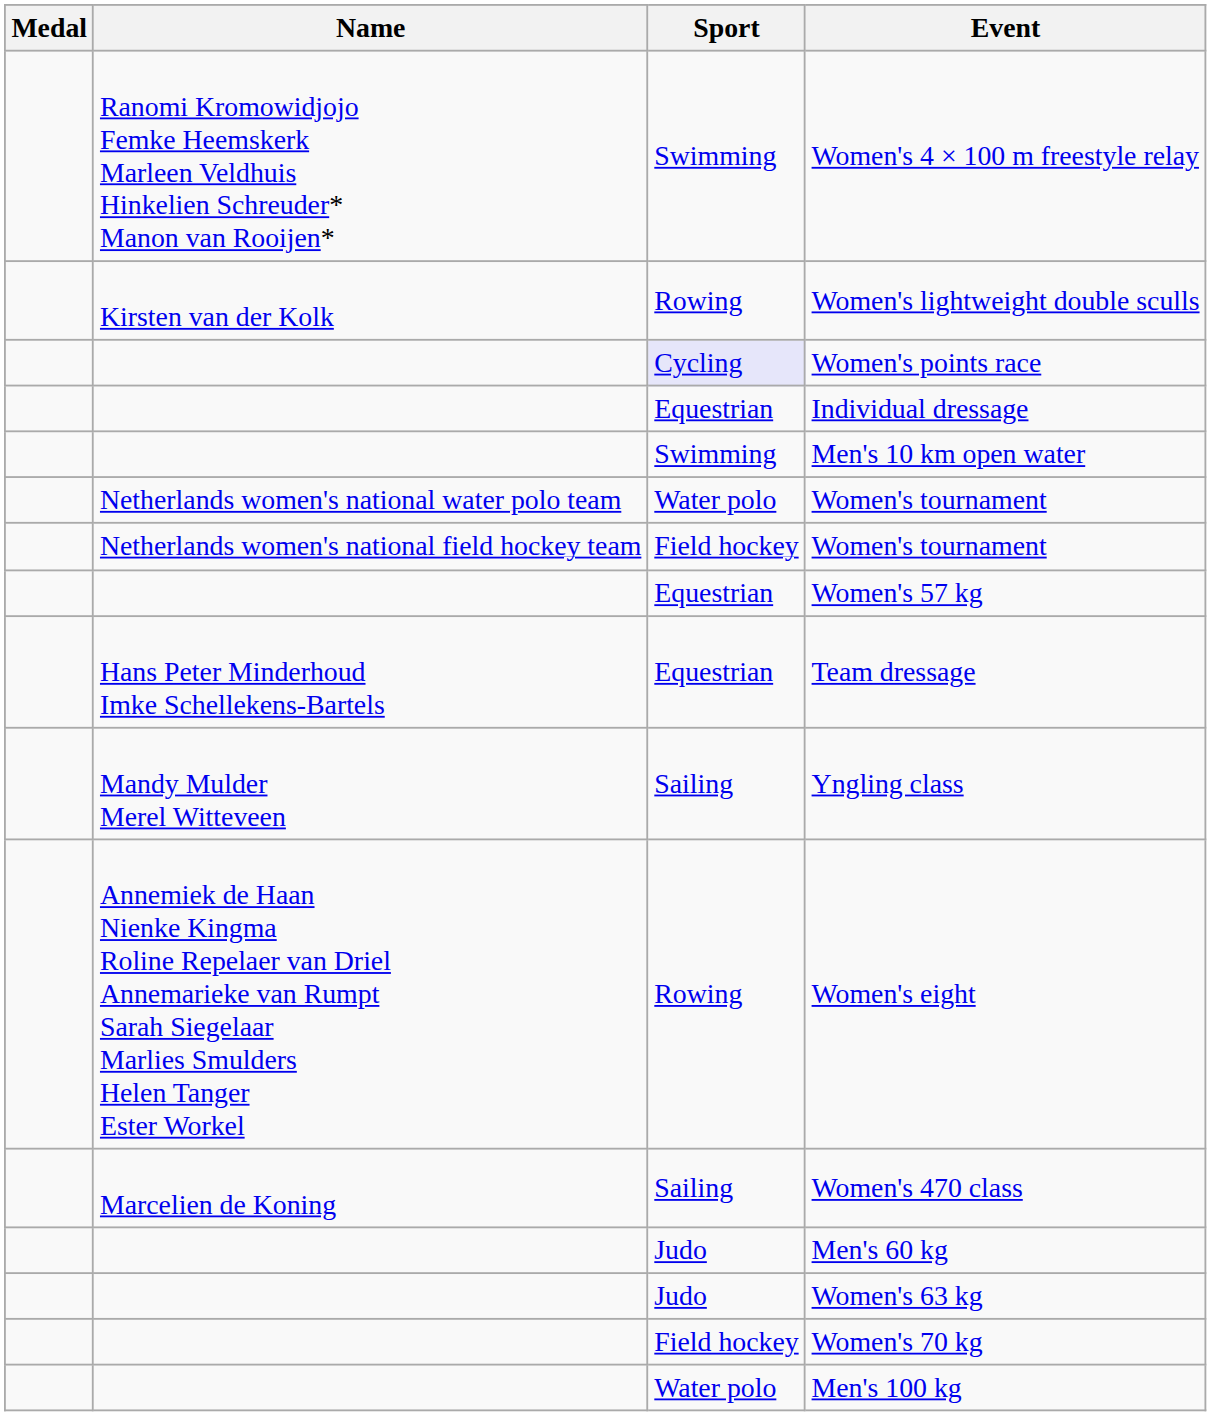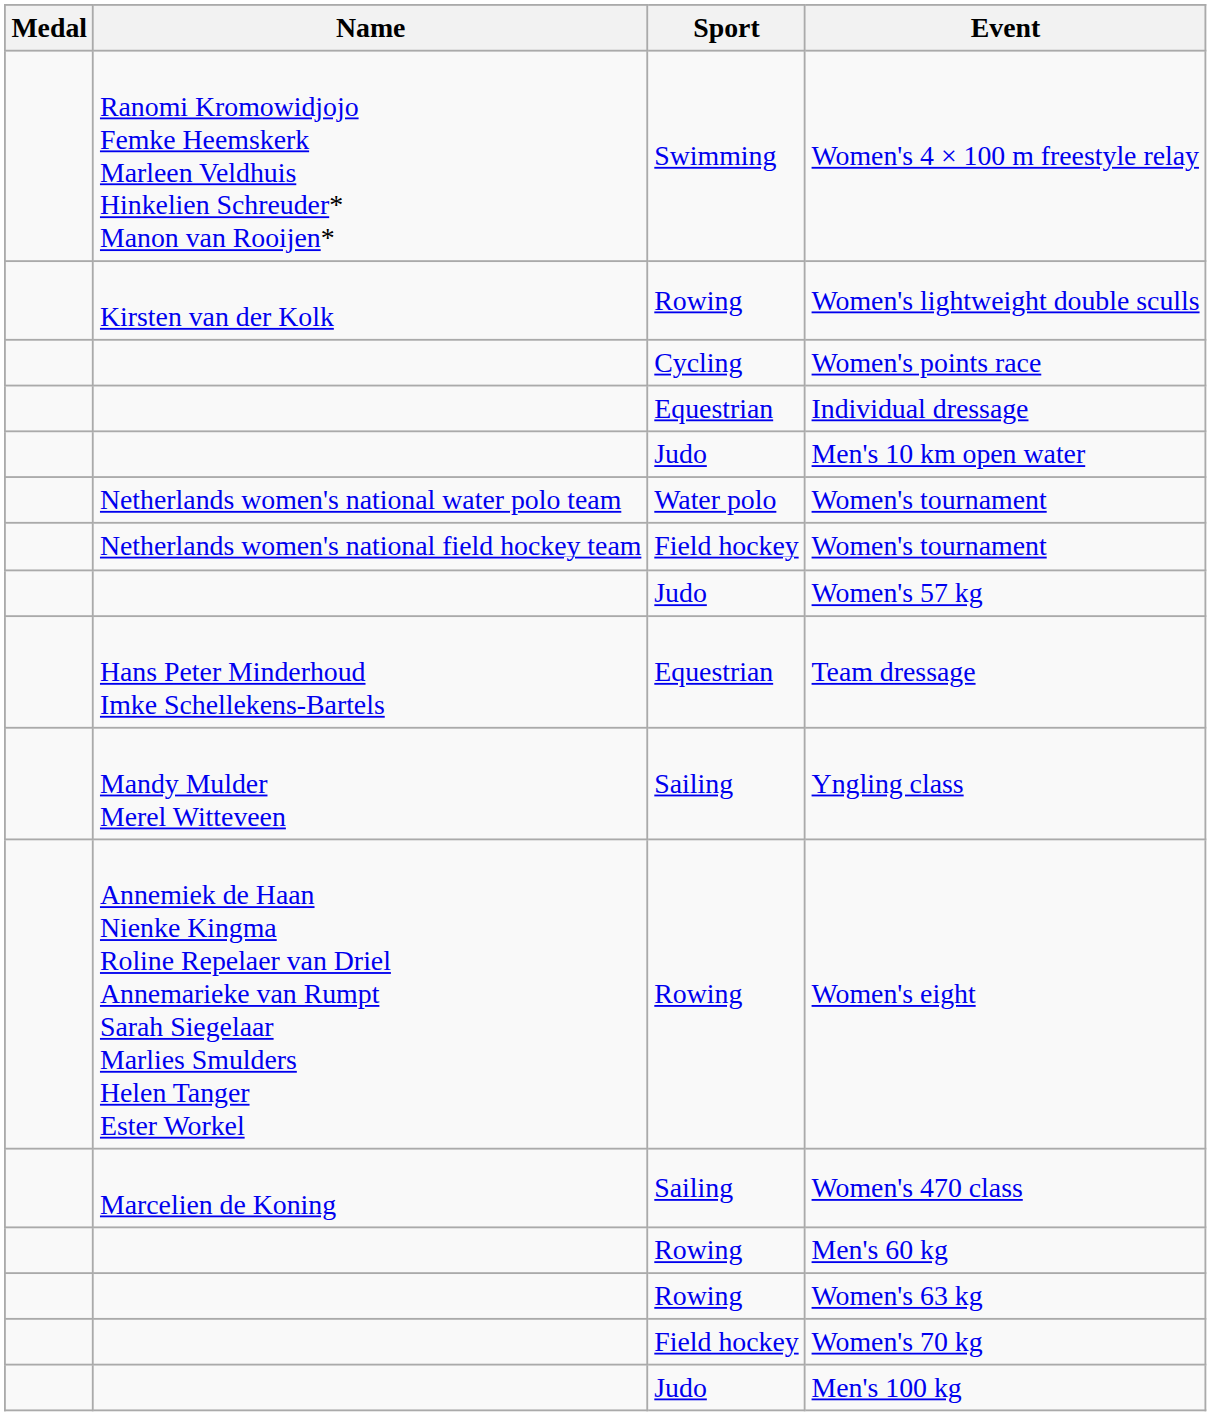 <table class="wikitable sortable" style="font-size:95%">
 <tr>
 <th>Medal</th>
 <th>Name</th>
 <th>Sport</th>
 <th>Event</th>
 </tr>
 <tr>
 <td></td>
 <td><br><a href='#'>Ranomi Kromowidjojo</a><br><a href='#'>Femke Heemskerk</a><br><a href='#'>Marleen Veldhuis</a><br><a href='#'>Hinkelien Schreuder</a>*<br><a href='#'>Manon van Rooijen</a>*</td>
 <td><a href='#'>Swimming</a></td>
 <td><a href='#'>Women's 4 × 100 m freestyle relay</a></td>
 </tr>
 <tr>
 <td></td>
 <td><br><a href='#'>Kirsten van der Kolk</a></td>
 <td><a href='#'>Rowing</a></td>
 <td><a href='#'>Women's lightweight double sculls</a></td>
 </tr>
 <tr>
 <td></td>
 <td></td>
-<td style="background: lavender;"><a href='#'>Cycling</a></td>
+<td><a href='#'>Cycling</a></td>
 <td><a href='#'>Women's points race</a></td>
 </tr>
 <tr>
 <td></td>
 <td></td>
 <td><a href='#'>Equestrian</a></td>
 <td><a href='#'>Individual dressage</a></td>
 </tr>
 <tr>
 <td></td>
 <td></td>
-<td><a href='#'>Swimming</a></td>
+<td><a href='#'>Judo</a></td>
 <td><a href='#'>Men's 10 km open water</a></td>
 </tr>
 <tr>
 <td></td>
 <td><a href='#'>Netherlands women's national water polo team</a><br></td>
 <td><a href='#'>Water polo</a></td>
 <td><a href='#'>Women's tournament</a></td>
 </tr>
 <tr>
 <td></td>
 <td><a href='#'>Netherlands women's national field hockey team</a><br></td>
 <td><a href='#'>Field hockey</a></td>
 <td><a href='#'>Women's tournament</a></td>
 </tr>
 <tr>
 <td></td>
 <td></td>
-<td><a href='#'>Equestrian</a></td>
+<td><a href='#'>Judo</a></td>
 <td><a href='#'>Women's 57 kg</a></td>
 </tr>
 <tr>
 <td></td>
 <td><br><a href='#'>Hans Peter Minderhoud</a><br><a href='#'>Imke Schellekens-Bartels</a></td>
 <td><a href='#'>Equestrian</a></td>
 <td><a href='#'>Team dressage</a></td>
 </tr>
 <tr>
 <td></td>
 <td><br><a href='#'>Mandy Mulder</a><br><a href='#'>Merel Witteveen</a></td>
 <td><a href='#'>Sailing</a></td>
 <td><a href='#'>Yngling class</a></td>
 </tr>
 <tr>
 <td></td>
 <td><br><a href='#'>Annemiek de Haan</a><br><a href='#'>Nienke Kingma</a><br><a href='#'>Roline Repelaer van Driel</a><br><a href='#'>Annemarieke van Rumpt</a><br><a href='#'>Sarah Siegelaar</a><br><a href='#'>Marlies Smulders</a><br><a href='#'>Helen Tanger</a><br><a href='#'>Ester Workel</a></td>
 <td><a href='#'>Rowing</a></td>
 <td><a href='#'>Women's eight</a></td>
 </tr>
 <tr>
 <td></td>
 <td><br><a href='#'>Marcelien de Koning</a></td>
 <td><a href='#'>Sailing</a></td>
 <td><a href='#'>Women's 470 class</a></td>
 </tr>
 <tr>
 <td></td>
 <td></td>
-<td><a href='#'>Judo</a></td>
+<td><a href='#'>Rowing</a></td>
 <td><a href='#'>Men's 60 kg</a></td>
 </tr>
 <tr>
 <td></td>
 <td></td>
-<td><a href='#'>Judo</a></td>
+<td><a href='#'>Rowing</a></td>
 <td><a href='#'>Women's 63 kg</a></td>
 </tr>
 <tr>
 <td></td>
 <td></td>
 <td><a href='#'>Field hockey</a></td>
 <td><a href='#'>Women's 70 kg</a></td>
 </tr>
 <tr>
 <td></td>
 <td></td>
-<td><a href='#'>Water polo</a></td>
+<td><a href='#'>Judo</a></td>
 <td><a href='#'>Men's 100 kg</a></td>
 </tr>
 </table>
